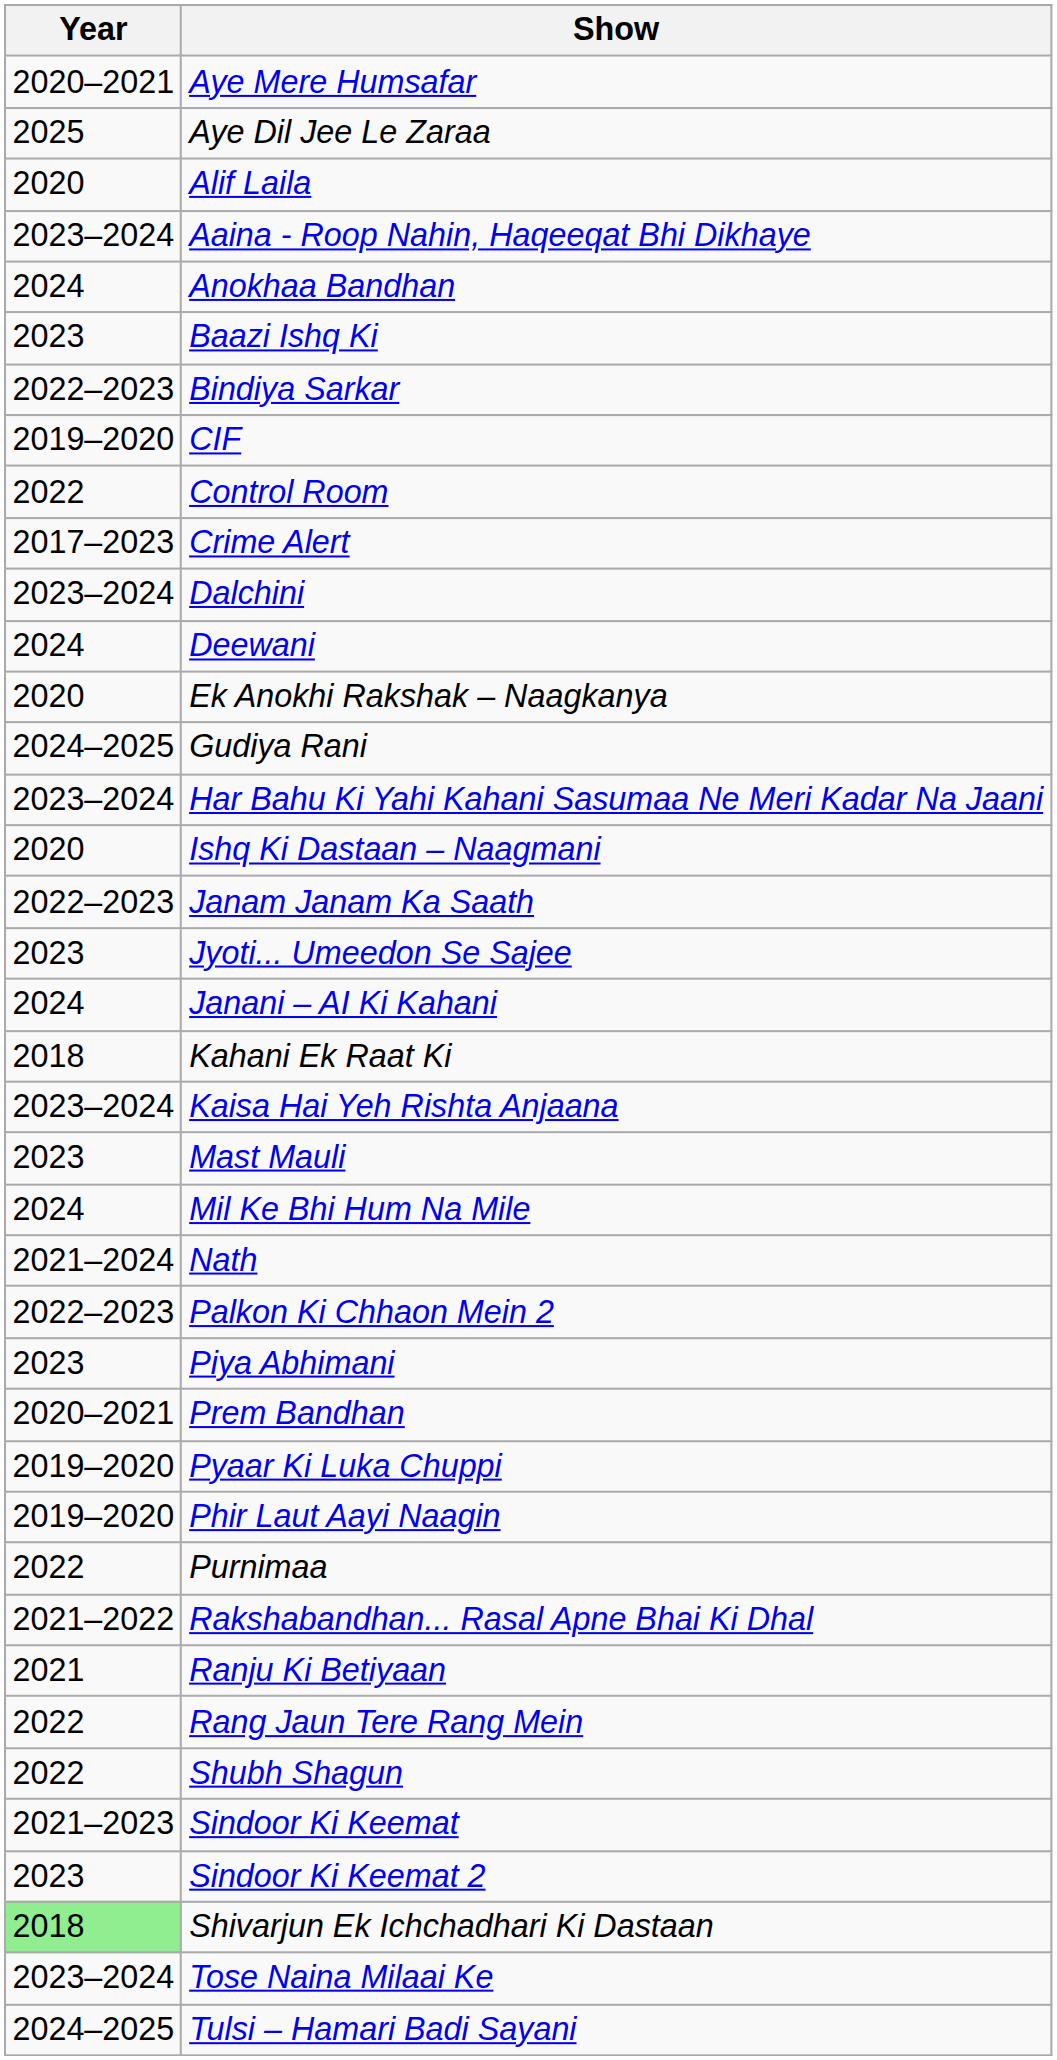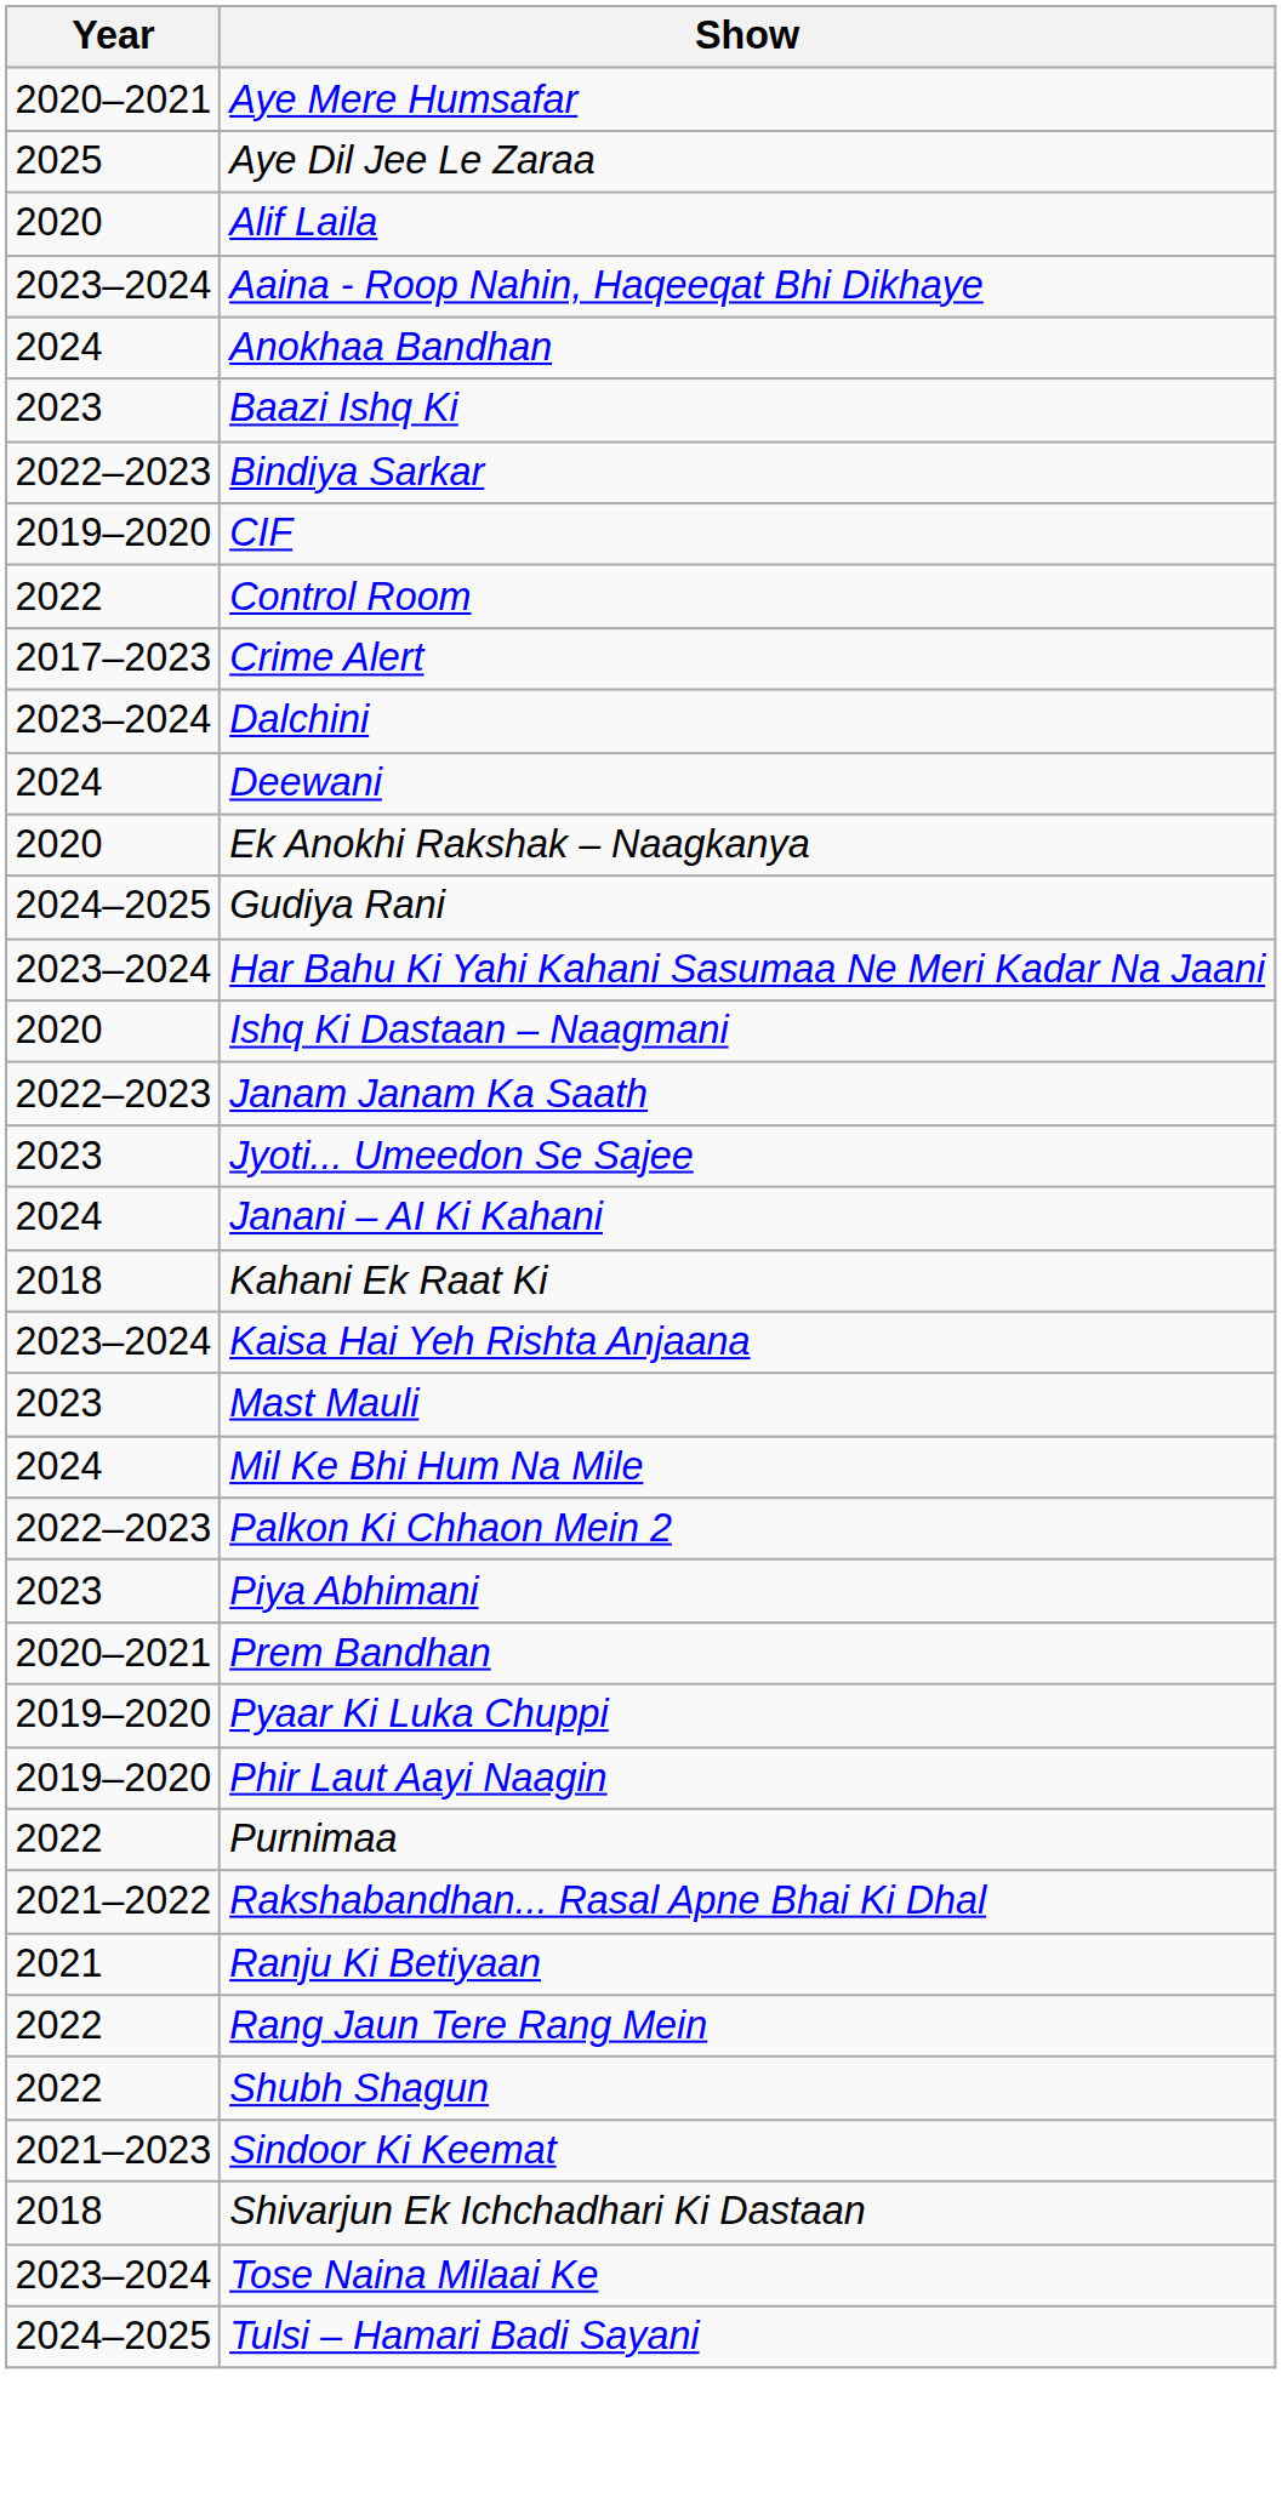 <table class="wikitable">
 <tr>
 <th>Year</th>
 <th>Show</th>
 </tr>
 <tr>
 <td rowspan="1">2020–2021</td>
 <td><em><a href='#'>Aye Mere Humsafar</a></em></td>
 </tr>
 <tr>
 <td>2025</td>
 <td><em>Aye Dil Jee Le Zaraa</em></td>
 </tr>
 <tr>
 <td>2020</td>
 <td><em><a href='#'>Alif Laila</a></em></td>
 </tr>
 <tr>
 <td>2023–2024</td>
 <td><em><a href='#'>Aaina - Roop Nahin, Haqeeqat Bhi Dikhaye</a></em></td>
 </tr>
 <tr>
 <td>2024</td>
 <td><em><a href='#'>Anokhaa Bandhan</a></em></td>
 </tr>
 <tr>
 <td>2023</td>
 <td><em><a href='#'>Baazi Ishq Ki</a></em></td>
 </tr>
 <tr>
 <td>2022–2023</td>
 <td><em><a href='#'>Bindiya Sarkar</a></em></td>
 </tr>
 <tr>
 <td>2019–2020</td>
 <td><em><a href='#'>CIF</a></em></td>
 </tr>
 <tr>
 <td>2022</td>
 <td><em><a href='#'>Control Room</a></em></td>
 </tr>
 <tr>
 <td>2017–2023</td>
 <td><em><a href='#'>Crime Alert</a></em></td>
 </tr>
 <tr>
 <td>2023–2024</td>
 <td><em><a href='#'>Dalchini</a></em></td>
 </tr>
 <tr>
 <td>2024</td>
 <td><em><a href='#'>Deewani</a></em></td>
 </tr>
 <tr>
 <td>2020</td>
 <td><em>Ek Anokhi Rakshak – Naagkanya</em></td>
 </tr>
 <tr>
 <td>2024–2025</td>
 <td><em>Gudiya Rani</em></td>
 </tr>
 <tr>
 <td>2023–2024</td>
 <td><em><a href='#'>Har Bahu Ki Yahi Kahani Sasumaa Ne Meri Kadar Na Jaani</a></em></td>
 </tr>
 <tr>
 <td>2020</td>
 <td><em><a href='#'>Ishq Ki Dastaan – Naagmani</a></em></td>
 </tr>
 <tr>
 <td>2022–2023</td>
 <td><em><a href='#'>Janam Janam Ka Saath</a></em></td>
 </tr>
 <tr>
 <td>2023</td>
 <td><em><a href='#'>Jyoti... Umeedon Se Sajee</a></em></td>
 </tr>
 <tr>
 <td>2024</td>
 <td><em><a href='#'>Janani – AI Ki Kahani</a></em></td>
 </tr>
 <tr>
 <td>2018</td>
 <td><em>Kahani Ek Raat Ki</em></td>
 </tr>
 <tr>
 <td>2023–2024</td>
 <td><em><a href='#'>Kaisa Hai Yeh Rishta Anjaana</a></em></td>
 </tr>
 <tr>
 <td>2023</td>
 <td><em><a href='#'>Mast Mauli</a></em></td>
 </tr>
 <tr>
 <td>2024</td>
 <td><em><a href='#'>Mil Ke Bhi Hum Na Mile</a></em></td>
 </tr>
 <tr>
-<td>2021–2024</td>
-<td><em><a href='#'>Nath</a></em></td>
-</tr>
-<tr>
 <td>2022–2023</td>
 <td><em><a href='#'>Palkon Ki Chhaon Mein 2</a></em></td>
 </tr>
 <tr>
 <td>2023</td>
 <td><em><a href='#'>Piya Abhimani</a></em></td>
 </tr>
 <tr>
 <td>2020–2021</td>
 <td><em><a href='#'>Prem Bandhan</a></em></td>
 </tr>
 <tr>
 <td>2019–2020</td>
 <td><em><a href='#'>Pyaar Ki Luka Chuppi</a></em></td>
 </tr>
 <tr>
 <td>2019–2020</td>
 <td><em><a href='#'>Phir Laut Aayi Naagin</a></em></td>
 </tr>
 <tr>
 <td>2022</td>
 <td><em>Purnimaa</em></td>
 </tr>
 <tr>
 <td>2021–2022</td>
 <td><em><a href='#'>Rakshabandhan... Rasal Apne Bhai Ki Dhal</a></em></td>
 </tr>
 <tr>
 <td>2021</td>
 <td><em><a href='#'>Ranju Ki Betiyaan</a></em></td>
 </tr>
 <tr>
 <td>2022</td>
 <td><em><a href='#'>Rang Jaun Tere Rang Mein</a></em></td>
 </tr>
 <tr>
 <td>2022</td>
 <td><em><a href='#'>Shubh Shagun</a></em></td>
 </tr>
 <tr>
 <td>2021–2023</td>
 <td><em><a href='#'>Sindoor Ki Keemat</a></em></td>
 </tr>
 <tr>
-<td>2023</td>
-<td><em><a href='#'>Sindoor Ki Keemat 2</a></em></td>
-</tr>
-<tr>
-<td style="background: lightgreen;">2018</td>
+<td>2018</td>
 <td><em>Shivarjun Ek Ichchadhari Ki Dastaan</em></td>
 </tr>
 <tr>
 <td>2023–2024</td>
 <td><em><a href='#'>Tose Naina Milaai Ke</a></em></td>
 </tr>
 <tr>
 <td>2024–2025</td>
 <td><em><a href='#'>Tulsi – Hamari Badi Sayani</a></em></td>
 </tr>
 </table>
